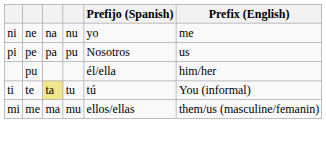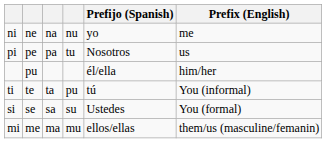 <table class="wikitable">
 <tr>
 <th></th>
 <th></th>
 <th></th>
 <th></th>
 <th>Prefijo (Spanish)</th>
 <th>Prefix (English)</th>
 </tr>
 <tr>
 <td>ni</td>
 <td>ne</td>
 <td>na</td>
 <td>nu</td>
 <td>yo</td>
 <td>me</td>
 </tr>
 <tr>
 <td>pi</td>
 <td>pe</td>
 <td>pa</td>
-<td>pu</td>
+<td>tu</td>
 <td>Nosotros</td>
 <td>us</td>
 </tr>
 <tr>
 <td></td>
 <td>pu</td>
 <td></td>
 <td></td>
 <td>él/ella</td>
 <td>him/her</td>
 </tr>
 <tr>
 <td>ti</td>
 <td>te</td>
-<td style="background: khaki;">ta</td>
-<td>tu</td>
+<td>ta</td>
+<td>pu</td>
 <td>tú</td>
 <td>You (informal)</td>
+</tr>
+<tr>
+<td>si</td>
+<td>se</td>
+<td>sa</td>
+<td>su</td>
+<td>Ustedes</td>
+<td>You (formal)</td>
 </tr>
 <tr>
 <td>mi</td>
 <td>me</td>
 <td>ma</td>
 <td>mu</td>
 <td>ellos/ellas</td>
 <td>them/us (masculine/femanin)</td>
 </tr>
 </table>
